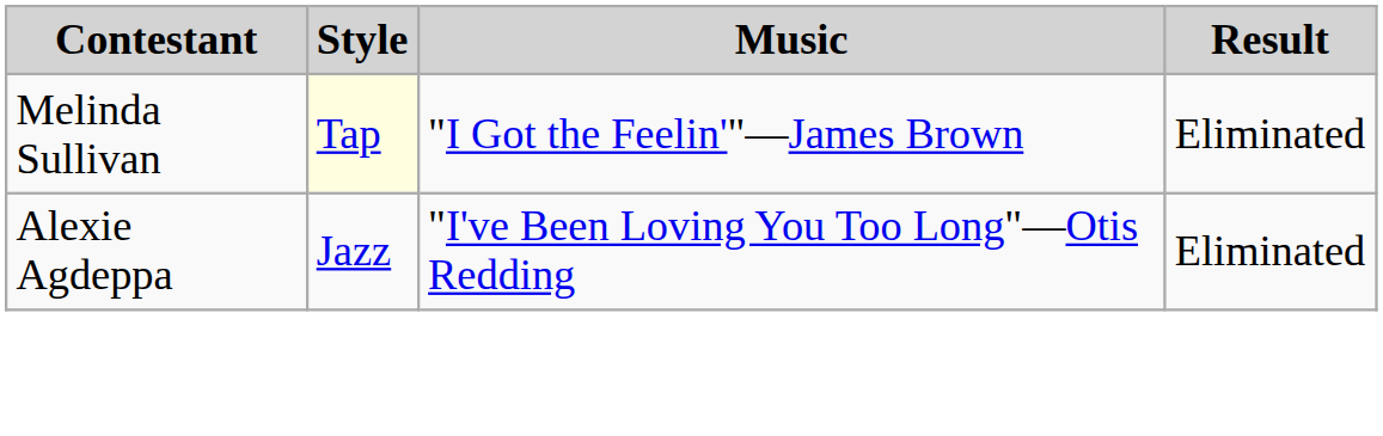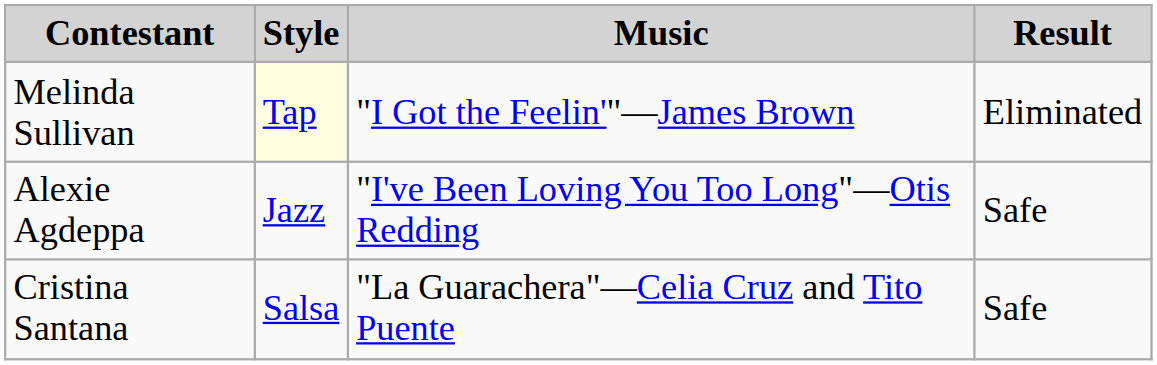 <table class="wikitable" style="width:40%;">
 <tr style="text-align:center; background:lightgrey;">
 <td><strong>Contestant</strong></td>
 <td><strong>Style</strong></td>
 <td><strong>Music</strong></td>
 <td><strong>Result</strong></td>
 </tr>
 <tr>
 <td>Melinda Sullivan</td>
 <td style="background: lightyellow;"><a href='#'>Tap</a></td>
 <td>"<a href='#'>I Got the Feelin'</a>"—<a href='#'>James Brown</a></td>
 <td>Eliminated</td>
 </tr>
 <tr>
 <td>Alexie Agdeppa</td>
 <td><a href='#'>Jazz</a></td>
 <td>"<a href='#'>I've Been Loving You Too Long</a>"—<a href='#'>Otis Redding</a></td>
-<td>Eliminated</td>
+<td>Safe</td>
+</tr>
+<tr>
+<td>Cristina Santana</td>
+<td><a href='#'>Salsa</a></td>
+<td>"La Guarachera"—<a href='#'>Celia Cruz</a> and <a href='#'>Tito Puente</a></td>
+<td>Safe</td>
 </tr>
 </table>
